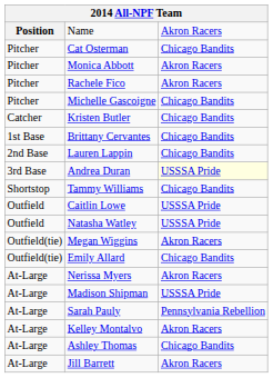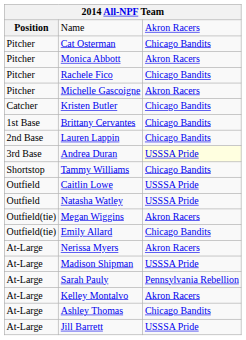 <table class="wikitable">
 <tr>
 <th colspan=3>2014 <a href='#'>All-NPF</a> Team</th>
 </tr>
 <tr>
 <th>Position</th>
 <td>Name</td>
 <td><a href='#'>Akron Racers</a></td>
 </tr>
 <tr>
 <td>Pitcher</td>
 <td><a href='#'>Cat Osterman </a></td>
 <td><a href='#'>Chicago Bandits</a></td>
 </tr>
 <tr>
 <td>Pitcher</td>
 <td><a href='#'>Monica Abbott</a></td>
 <td><a href='#'>Akron Racers</a></td>
 </tr>
 <tr>
 <td>Pitcher</td>
 <td><a href='#'>Rachele Fico</a></td>
-<td><a href='#'>Akron Racers</a></td>
+<td><a href='#'>Chicago Bandits</a></td>
 </tr>
 <tr>
 <td>Pitcher</td>
 <td><a href='#'>Michelle Gascoigne</a></td>
-<td><a href='#'>Chicago Bandits</a></td>
+<td><a href='#'>Akron Racers</a></td>
 </tr>
 <tr>
 <td>Catcher</td>
 <td><a href='#'>Kristen Butler</a></td>
 <td><a href='#'>Chicago Bandits</a></td>
 </tr>
 <tr>
 <td>1st Base</td>
 <td><a href='#'>Brittany Cervantes</a></td>
 <td><a href='#'>Chicago Bandits</a></td>
 </tr>
 <tr>
 <td>2nd Base</td>
 <td><a href='#'>Lauren Lappin</a></td>
 <td><a href='#'>Chicago Bandits</a></td>
 </tr>
 <tr>
 <td>3rd Base</td>
 <td><a href='#'>Andrea Duran</a></td>
 <td style="background: lightyellow;"><a href='#'>USSSA Pride</a></td>
 </tr>
 <tr>
 <td>Shortstop</td>
 <td><a href='#'>Tammy Williams</a></td>
 <td><a href='#'>Chicago Bandits</a></td>
 </tr>
 <tr>
 <td>Outfield</td>
 <td><a href='#'>Caitlin Lowe</a></td>
 <td><a href='#'>USSSA Pride</a></td>
 </tr>
 <tr>
 <td>Outfield</td>
 <td><a href='#'>Natasha Watley</a></td>
 <td><a href='#'>USSSA Pride</a></td>
 </tr>
 <tr>
 <td>Outfield(tie)</td>
 <td><a href='#'>Megan Wiggins</a></td>
 <td><a href='#'>Akron Racers</a></td>
 </tr>
 <tr>
 <td>Outfield(tie)</td>
 <td><a href='#'>Emily Allard</a></td>
 <td><a href='#'>Chicago Bandits</a></td>
 </tr>
 <tr>
 <td>At-Large</td>
 <td><a href='#'>Nerissa Myers</a></td>
 <td><a href='#'>Akron Racers</a></td>
 </tr>
 <tr>
 <td>At-Large</td>
 <td><a href='#'>Madison Shipman</a></td>
 <td><a href='#'>USSSA Pride</a></td>
 </tr>
 <tr>
 <td>At-Large</td>
 <td><a href='#'>Sarah Pauly</a></td>
 <td><a href='#'>Pennsylvania Rebellion</a></td>
 </tr>
 <tr>
 <td>At-Large</td>
 <td><a href='#'>Kelley Montalvo</a></td>
 <td><a href='#'>Akron Racers</a></td>
 </tr>
 <tr>
 <td>At-Large</td>
 <td><a href='#'>Ashley Thomas</a></td>
 <td><a href='#'>Chicago Bandits</a></td>
 </tr>
 <tr>
 <td>At-Large</td>
 <td><a href='#'>Jill Barrett </a></td>
-<td><a href='#'>Akron Racers</a></td>
+<td><a href='#'>USSSA Pride</a></td>
 </tr>
 </table>
